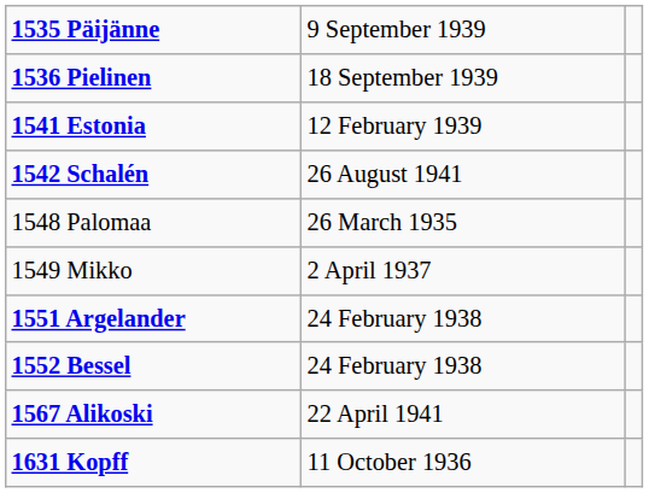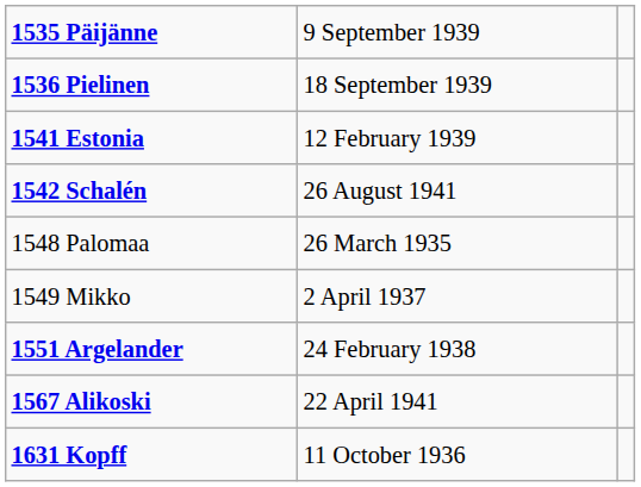 <table class="wikitable" style="font-size: 89%; float: left; width: 26em; margin-right: 1em; height: 280px">
 <tr>
 <td><strong><a href='#'>1535 Päijänne</a></strong></td>
 <td>9 September 1939</td>
 <td></td>
 </tr>
 <tr>
 <td><strong><a href='#'>1536 Pielinen</a></strong></td>
 <td>18 September 1939</td>
 <td></td>
 </tr>
 <tr>
 <td><strong><a href='#'>1541 Estonia</a></strong></td>
 <td>12 February 1939</td>
 <td></td>
 </tr>
 <tr>
 <td><strong><a href='#'>1542 Schalén</a></strong></td>
 <td>26 August 1941</td>
 <td></td>
 </tr>
 <tr>
 <td>1548 Palomaa</td>
 <td>26 March 1935</td>
 <td></td>
 </tr>
 <tr>
 <td>1549 Mikko</td>
 <td>2 April 1937</td>
 <td></td>
 </tr>
 <tr>
 <td><strong><a href='#'>1551 Argelander</a></strong></td>
 <td>24 February 1938</td>
 <td></td>
 </tr>
 <tr>
-<td><strong><a href='#'>1552 Bessel</a></strong></td>
-<td>24 February 1938</td>
-<td></td>
-</tr>
-<tr>
 <td><strong><a href='#'>1567 Alikoski</a></strong></td>
 <td>22 April 1941</td>
 <td></td>
 </tr>
 <tr>
 <td><strong><a href='#'>1631 Kopff</a></strong></td>
 <td>11 October 1936</td>
 <td></td>
 </tr>
 </table>
